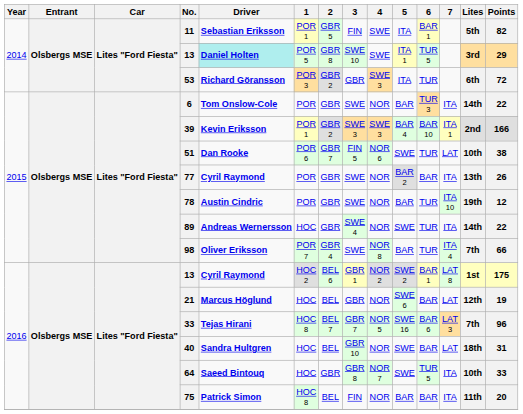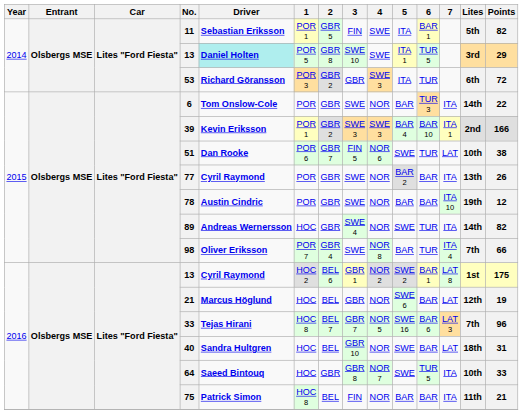 <table class="wikitable" border="1" style="text-align:center; font-size:90%;">
 <tr valign="top">
 <th>Year</th>
 <th>Entrant</th>
 <th>Car</th>
 <th>No.</th>
 <th>Driver</th>
 <th>1</th>
 <th>2</th>
 <th>3</th>
 <th>4</th>
 <th>5</th>
 <th>6</th>
 <th>7</th>
 <th>Lites</th>
 <th>Points</th>
 </tr>
 <tr>
 <td rowspan=3><a href='#'>2014</a></td>
 <th rowspan=3>Olsbergs MSE</th>
 <th rowspan=3>Lites "Ford Fiesta"</th>
 <th>11</th>
 <td align="left"> <strong><a href='#'>Sebastian Eriksson</a></strong></td>
 <td style="background:#FFFFBF;"><a href='#'>POR</a><br><small>1</small></td>
 <td style="background:#DFFFDF;"><a href='#'>GBR</a><br><small>5</small></td>
 <td><a href='#'>FIN</a><br><small></small></td>
 <td><a href='#'>SWE</a><br><small></small></td>
 <td><a href='#'>ITA</a><br><small></small></td>
 <td style="background:#FFFFBF;"><a href='#'>BAR</a><br><small>1</small></td>
 <td></td>
 <th>5th</th>
 <th>82</th>
 </tr>
 <tr>
 <th>13</th>
 <td align="left" style="background: paleturquoise;"> <strong><a href='#'>Daniel Holten</a></strong></td>
 <td style="background:#DFFFDF;"><a href='#'>POR</a><br><small>5</small></td>
 <td style="background:#DFFFDF;"><a href='#'>GBR</a><br><small>8</small></td>
 <td style="background:#DFFFDF;"><a href='#'>SWE</a><br><small>10</small></td>
 <td><a href='#'>SWE</a><br><small></small></td>
 <td style="background:#FFFFBF;"><a href='#'>ITA</a><br><small>1</small></td>
 <td style="background:#DFFFDF;"><a href='#'>TUR</a><br><small>5</small></td>
 <td></td>
 <th style="background:#FFDF9F;">3rd</th>
 <th style="background:#FFDF9F;">29</th>
 </tr>
 <tr>
 <th>53</th>
 <td align="left"> <strong><a href='#'>Richard Göransson</a></strong></td>
 <td style="background:#FFDF9F;"><a href='#'>POR</a><br><small>3</small></td>
 <td style="background:#DFDFDF;"><a href='#'>GBR</a><br><small>2</small></td>
 <td><a href='#'>GBR</a><br><small></small></td>
 <td style="background:#FFDF9F;"><a href='#'>SWE</a><br><small>3</small></td>
 <td><a href='#'>ITA</a><br><small></small></td>
 <td><a href='#'>TUR</a><br><small></small></td>
 <td></td>
 <th>6th</th>
 <th>72</th>
 </tr>
 <tr>
 <td rowspan=7><a href='#'>2015</a></td>
 <th rowspan=7>Olsbergs MSE</th>
 <th rowspan=7>Lites "Ford Fiesta"</th>
 <th>6</th>
 <td align="left"> <strong><a href='#'>Tom Onslow-Cole</a></strong></td>
 <td><a href='#'>POR</a></td>
 <td><a href='#'>GBR</a></td>
 <td><a href='#'>SWE</a></td>
 <td><a href='#'>NOR</a></td>
 <td><a href='#'>BAR</a></td>
 <td style="background:#FFDF9F;"><a href='#'>TUR</a><br><small>3</small></td>
 <td><a href='#'>ITA</a><br><small></small></td>
 <th>14th</th>
 <th>22</th>
 </tr>
 <tr>
 <th>39</th>
 <td align="left"> <strong><a href='#'>Kevin Eriksson</a></strong></td>
 <td style="background:#FFFFBF;"><a href='#'>POR</a><br><small>1</small></td>
 <td style="background:#DFDFDF;"><a href='#'>GBR</a><br><small>2</small></td>
 <td style="background:#FFDF9F;"><a href='#'>SWE</a><br><small>3</small></td>
 <td style="background:#FFDF9F;"><a href='#'>SWE</a><br><small>3</small></td>
 <td style="background:#DFFFDF;"><a href='#'>BAR</a><br><small>4</small></td>
 <td style="background:#DFFFDF;"><a href='#'>BAR</a><br><small>10</small></td>
 <td style="background:#FFFFBF;"><a href='#'>ITA</a><br><small>1</small></td>
 <th style="background:#DFDFDF;">2nd</th>
 <th style="background:#DFDFDF;">166</th>
 </tr>
 <tr>
 <th>51</th>
 <td align="left"> <strong><a href='#'>Dan Rooke</a></strong></td>
 <td style="background:#DFFFDF;"><a href='#'>POR</a><br><small>6</small></td>
 <td style="background:#DFFFDF;"><a href='#'>GBR</a><br><small>7</small></td>
 <td style="background:#DFFFDF;"><a href='#'>FIN</a><br><small>5</small></td>
 <td style="background:#DFFFDF;"><a href='#'>NOR</a><br><small>6</small></td>
 <td><a href='#'>SWE</a><br><small></small></td>
 <td><a href='#'>TUR</a><br><small></small></td>
 <td><a href='#'>LAT</a><br><small></small></td>
 <th>10th</th>
 <th>38</th>
 </tr>
 <tr>
 <th>77</th>
 <td align="left"> <strong><a href='#'>Cyril Raymond</a></strong></td>
 <td><a href='#'>POR</a><br><small></small></td>
 <td><a href='#'>GBR</a><br><small></small></td>
 <td><a href='#'>SWE</a><br><small></small></td>
 <td><a href='#'>NOR</a><br><small></small></td>
 <td style="background:#DFDFDF;"><a href='#'>BAR</a><br><small>2</small></td>
 <td><a href='#'>BAR</a><br><small></small></td>
 <td><a href='#'>ITA</a><br><small></small></td>
 <th>13th</th>
 <th>26</th>
 </tr>
 <tr>
 <th>78</th>
 <td align="left"> <strong><a href='#'>Austin Cindric</a></strong></td>
 <td><a href='#'>POR</a></td>
 <td><a href='#'>GBR</a></td>
 <td><a href='#'>SWE</a></td>
 <td><a href='#'>NOR</a></td>
 <td><a href='#'>BAR</a></td>
-<td><a href='#'>TUR</a></td>
+<td><a href='#'>BAR</a><br><small></small></td>
 <td style="background:#DFFFDF;"><a href='#'>ITA</a><br><small>10</small></td>
 <th>19th</th>
 <th>12</th>
 </tr>
 <tr>
 <th>89</th>
 <td align="left"> <strong><a href='#'>Andreas Wernersson</a></strong></td>
 <td><a href='#'>HOC</a><br><small></small></td>
 <td><a href='#'>GBR</a><br><small></small></td>
 <td style="background:#DFFFDF;"><a href='#'>SWE</a><br><small>4</small></td>
 <td><a href='#'>NOR</a><br><small></small></td>
 <td><a href='#'>SWE</a><br><small></small></td>
 <td><a href='#'>TUR</a><br><small></small></td>
 <td><a href='#'>ITA</a><br><small></small></td>
 <th>14th</th>
-<th>22</th>
+<th>82</th>
 </tr>
 <tr>
 <th>98</th>
 <td align="left"> <strong><a href='#'>Oliver Eriksson</a></strong></td>
 <td style="background:#DFFFDF;"><a href='#'>POR</a><br><small>7</small></td>
 <td style="background:#DFFFDF;"><a href='#'>GBR</a><br><small>4</small></td>
 <td><a href='#'>SWE</a><br><small></small></td>
 <td style="background:#DFFFDF;"><a href='#'>NOR</a><br><small>8</small></td>
 <td><a href='#'>BAR</a><br><small></small></td>
 <td><a href='#'>TUR</a><br><small></small></td>
 <td style="background:#DFFFDF;"><a href='#'>ITA</a><br><small>4</small></td>
 <th>7th</th>
 <th>66</th>
 </tr>
 <tr>
 <td rowspan=6><a href='#'>2016</a></td>
 <th rowspan=6>Olsbergs MSE</th>
 <th rowspan=6>Lites "Ford Fiesta"</th>
 <th>13</th>
 <td align="left"> <strong><a href='#'>Cyril Raymond</a></strong></td>
 <td style="background:#DFDFDF;"><a href='#'>HOC</a><br><small>2</small></td>
 <td style="background:#DFFFDF;"><a href='#'>BEL</a><br><small>6</small></td>
 <td style="background:#FFFFBF;"><a href='#'>GBR</a><br><small>1</small></td>
 <td style="background:#DFDFDF;"><a href='#'>NOR</a><br><small>2</small></td>
 <td style="background:#DFDFDF;"><a href='#'>SWE</a><br><small>2</small></td>
 <td style="background:#FFFFBF;"><a href='#'>BAR</a><br><small>1</small></td>
 <td style="background:#DFFFDF;"><a href='#'>LAT</a><br><small>8</small></td>
 <th style="background:#FFFFBF;">1st</th>
 <th style="background:#FFFFBF;">175</th>
 </tr>
 <tr>
 <th>21</th>
 <td align="left"> <strong><a href='#'>Marcus Höglund</a></strong></td>
 <td><a href='#'>HOC</a><br><small></small></td>
 <td><a href='#'>BEL</a><br><small></small></td>
 <td><a href='#'>GBR</a><br><small></small></td>
 <td><a href='#'>NOR</a><br><small></small></td>
 <td style="background:#DFFFDF;"><a href='#'>SWE</a><br><small>6</small></td>
 <td><a href='#'>BAR</a><br><small></small></td>
 <td><a href='#'>LAT</a><br><small></small></td>
 <th>12th</th>
 <th>19</th>
 </tr>
 <tr>
 <th>33</th>
 <td align="left"> <strong><a href='#'>Tejas Hirani</a></strong></td>
 <td style="background:#DFFFDF;"><a href='#'>HOC</a><br><small>8</small></td>
 <td style="background:#DFFFDF;"><a href='#'>BEL</a><br><small>7</small></td>
 <td style="background:#DFFFDF;"><a href='#'>GBR</a><br><small>7</small></td>
 <td style="background:#DFFFDF;"><a href='#'>NOR</a><br><small>5</small></td>
 <td style="background:#DFFFDF;"><a href='#'>SWE</a><br><small>16</small></td>
 <td style="background:#DFFFDF;"><a href='#'>BAR</a><br><small>6</small></td>
 <td style="background:#FFDF9F;"><a href='#'>LAT</a><br><small>3</small></td>
 <th>7th</th>
 <th>96</th>
 </tr>
 <tr>
 <th>40</th>
 <td align="left"> <strong><a href='#'>Sandra Hultgren</a></strong></td>
 <td><a href='#'>HOC</a><br><small></small></td>
 <td><a href='#'>BEL</a><br><small></small></td>
 <td style="background:#DFFFDF;"><a href='#'>GBR</a><br><small>10</small></td>
 <td><a href='#'>NOR</a><br><small></small></td>
 <td><a href='#'>SWE</a><br><small></small></td>
 <td><a href='#'>BAR</a><br><small></small></td>
 <td><a href='#'>LAT</a><br><small></small></td>
 <th>18th</th>
 <th>31</th>
 </tr>
 <tr>
 <th>64</th>
 <td align="left"> <strong><a href='#'>Saeed Bintouq</a></strong></td>
 <td><a href='#'>HOC</a><br><small></small></td>
 <td><a href='#'>GBR</a><br><small></small></td>
 <td style="background:#DFFFDF;"><a href='#'>GBR</a><br><small>8</small></td>
 <td style="background:#DFFFDF;"><a href='#'>NOR</a><br><small>7</small></td>
 <td><a href='#'>SWE</a><br><small></small></td>
 <td style="background:#DFFFDF;"><a href='#'>TUR</a><br><small>5</small></td>
 <td><a href='#'>ITA</a><br><small></small></td>
 <th>10th</th>
 <th>33</th>
 </tr>
 <tr>
 <th>75</th>
 <td align="left"> <strong><a href='#'>Patrick Simon</a></strong></td>
 <td style="background:#DFFFDF;"><a href='#'>HOC</a><br><small>8</small></td>
 <td><a href='#'>BEL</a><br><small></small></td>
 <td><a href='#'>FIN</a><br><small></small></td>
 <td><a href='#'>NOR</a><br><small></small></td>
 <td><a href='#'>BAR</a><br><small></small></td>
 <td><a href='#'>BAR</a><br><small></small></td>
 <td><a href='#'>ITA</a><br><small></small></td>
 <th>11th</th>
-<th>20</th>
+<th>21</th>
 </tr>
 <tr>
 </tr>
 </table>
